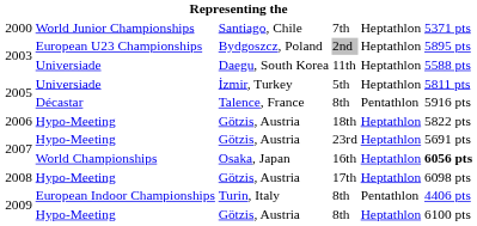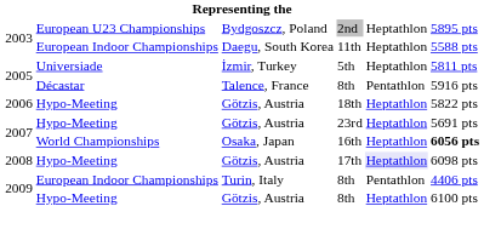 <table>
 <tr>
 <th colspan="6">Representing the </th>
-</tr>
-<tr>
-<td>2000</td>
-<td><a href='#'>World Junior Championships</a></td>
-<td><a href='#'>Santiago</a>, Chile</td>
-<td>7th</td>
-<td>Heptathlon</td>
-<td><a href='#'>5371 pts</a></td>
 </tr>
 <tr>
 <td rowspan=2>2003</td>
 <td><a href='#'>European U23 Championships</a></td>
 <td><a href='#'>Bydgoszcz</a>, Poland</td>
 <td bgcolor="silver">2nd</td>
 <td>Heptathlon</td>
 <td><a href='#'>5895 pts</a></td>
 </tr>
 <tr>
-<td><a href='#'>Universiade</a></td>
+<td><a href='#'>European Indoor Championships</a></td>
 <td><a href='#'>Daegu</a>, South Korea</td>
 <td>11th</td>
 <td>Heptathlon</td>
 <td><a href='#'>5588 pts</a></td>
 </tr>
 <tr>
 <td rowspan=2>2005</td>
 <td><a href='#'>Universiade</a></td>
 <td><a href='#'>İzmir</a>, Turkey</td>
 <td>5th</td>
 <td>Heptathlon</td>
 <td><a href='#'>5811 pts</a></td>
 </tr>
 <tr>
 <td><a href='#'>Décastar</a></td>
 <td><a href='#'>Talence</a>, France</td>
 <td>8th</td>
 <td>Pentathlon</td>
 <td>5916 pts</td>
 </tr>
 <tr>
 <td>2006</td>
 <td><a href='#'>Hypo-Meeting</a></td>
 <td><a href='#'>Götzis</a>, Austria</td>
 <td>18th</td>
 <td><a href='#'>Heptathlon</a></td>
 <td>5822 pts</td>
 </tr>
 <tr>
 <td rowspan=2>2007</td>
 <td><a href='#'>Hypo-Meeting</a></td>
 <td><a href='#'>Götzis</a>, Austria</td>
 <td>23rd</td>
 <td><a href='#'>Heptathlon</a></td>
 <td>5691 pts</td>
 </tr>
 <tr>
 <td><a href='#'>World Championships</a></td>
 <td><a href='#'>Osaka</a>, Japan</td>
 <td>16th</td>
 <td><a href='#'>Heptathlon</a></td>
 <td><strong>6056 pts</strong></td>
 </tr>
 <tr>
 <td>2008</td>
 <td><a href='#'>Hypo-Meeting</a></td>
 <td><a href='#'>Götzis</a>, Austria</td>
 <td>17th</td>
-<td><a href='#'>Heptathlon</a></td>
+<td style="background: lavender;"><a href='#'>Heptathlon</a></td>
 <td>6098 pts</td>
 </tr>
 <tr>
 <td rowspan=2>2009</td>
 <td><a href='#'>European Indoor Championships</a></td>
 <td><a href='#'>Turin</a>, Italy</td>
 <td>8th</td>
 <td>Pentathlon</td>
 <td><a href='#'>4406 pts</a></td>
 </tr>
 <tr>
 <td><a href='#'>Hypo-Meeting</a></td>
 <td><a href='#'>Götzis</a>, Austria</td>
 <td>8th</td>
 <td><a href='#'>Heptathlon</a></td>
 <td>6100 pts</td>
 </tr>
 </table>
